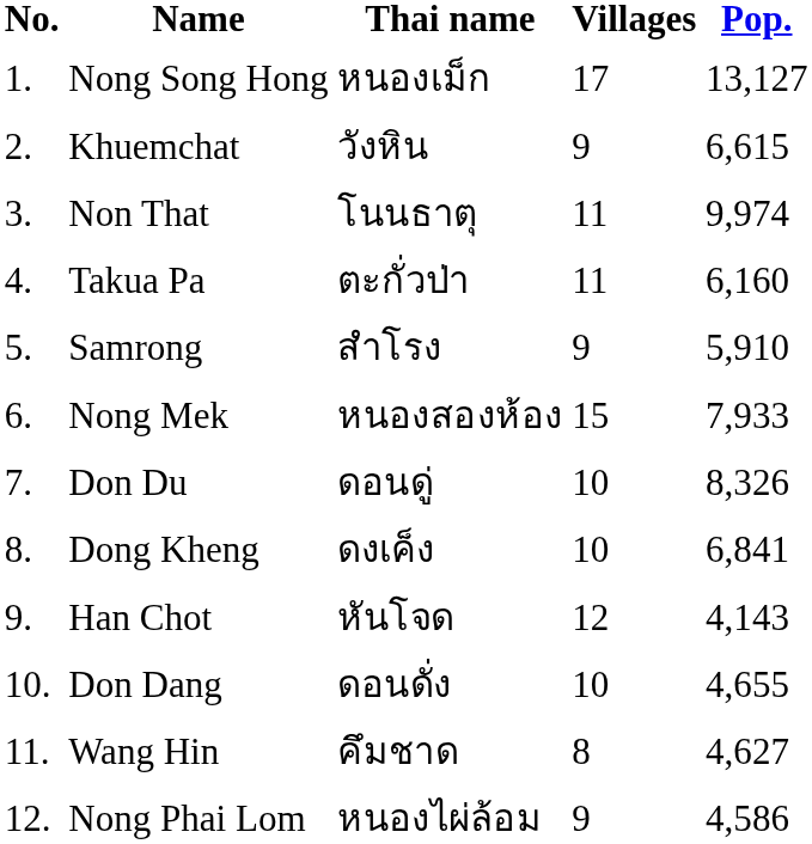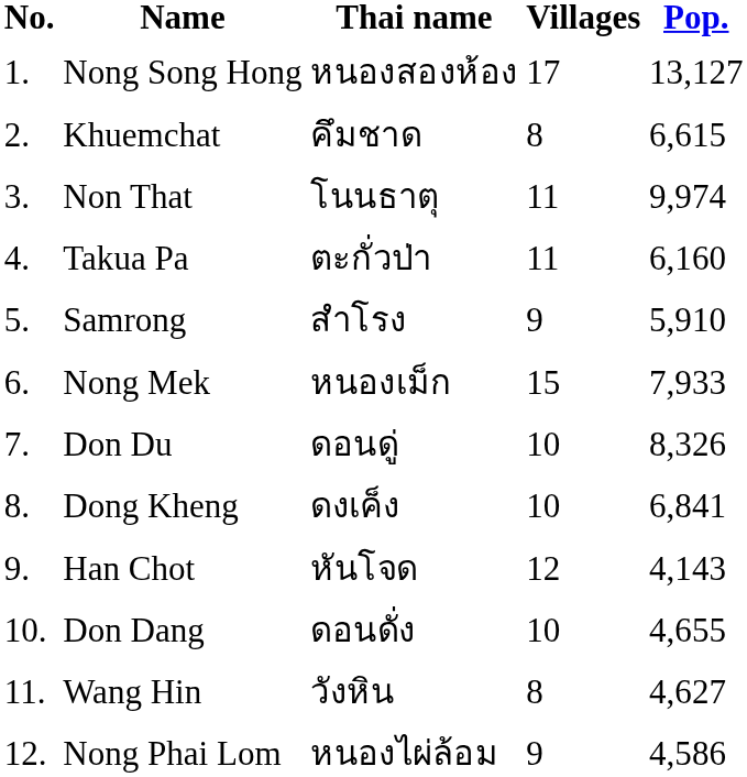 <table>
 <tr>
 <th>No.</th>
 <th>Name</th>
 <th>Thai name</th>
 <th>Villages</th>
 <th><a href='#'>Pop.</a></th>
 </tr>
 <tr>
 <td>1.</td>
 <td>Nong Song Hong</td>
-<td>หนองเม็ก</td>
+<td>หนองสองห้อง</td>
 <td>17</td>
 <td>13,127</td>
 <td></td>
 </tr>
 <tr>
 <td>2.</td>
 <td>Khuemchat</td>
-<td>วังหิน</td>
-<td>9</td>
+<td>คึมชาด</td>
+<td>8</td>
 <td>6,615</td>
 <td></td>
 </tr>
 <tr>
 <td>3.</td>
 <td>Non That</td>
 <td>โนนธาตุ</td>
 <td>11</td>
 <td>9,974</td>
 <td></td>
 </tr>
 <tr>
 <td>4.</td>
 <td>Takua Pa</td>
 <td>ตะกั่วป่า</td>
 <td>11</td>
 <td>6,160</td>
 <td></td>
 </tr>
 <tr>
 <td>5.</td>
 <td>Samrong</td>
 <td>สำโรง</td>
 <td>9</td>
 <td>5,910</td>
 <td></td>
 </tr>
 <tr>
 <td>6.</td>
 <td>Nong Mek</td>
-<td>หนองสองห้อง</td>
+<td>หนองเม็ก</td>
 <td>15</td>
 <td>7,933</td>
 <td></td>
 </tr>
 <tr>
 <td>7.</td>
 <td>Don Du</td>
 <td>ดอนดู่</td>
 <td>10</td>
 <td>8,326</td>
 <td></td>
 </tr>
 <tr>
 <td>8.</td>
 <td>Dong Kheng</td>
 <td>ดงเค็ง</td>
 <td>10</td>
 <td>6,841</td>
 <td></td>
 </tr>
 <tr>
 <td>9.</td>
 <td>Han Chot</td>
 <td>หันโจด</td>
 <td>12</td>
 <td>4,143</td>
 <td></td>
 </tr>
 <tr>
 <td>10.</td>
 <td>Don Dang</td>
 <td>ดอนดั่ง</td>
 <td>10</td>
 <td>4,655</td>
 <td></td>
 </tr>
 <tr>
 <td>11.</td>
 <td>Wang Hin</td>
-<td>คึมชาด</td>
+<td>วังหิน</td>
 <td>8</td>
 <td>4,627</td>
 <td></td>
 </tr>
 <tr>
 <td>12.</td>
 <td>Nong Phai Lom</td>
 <td>หนองไผ่ล้อม</td>
 <td>9</td>
 <td>4,586</td>
 <td></td>
 </tr>
 </table>
